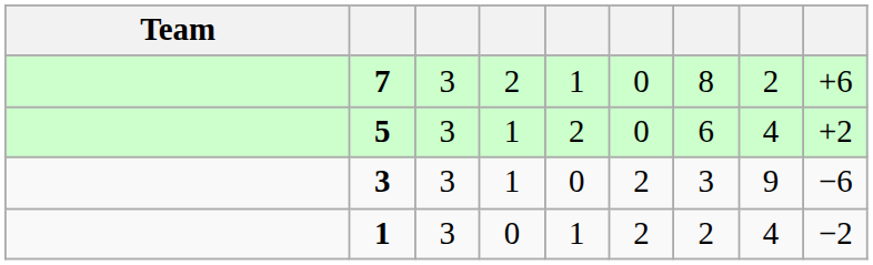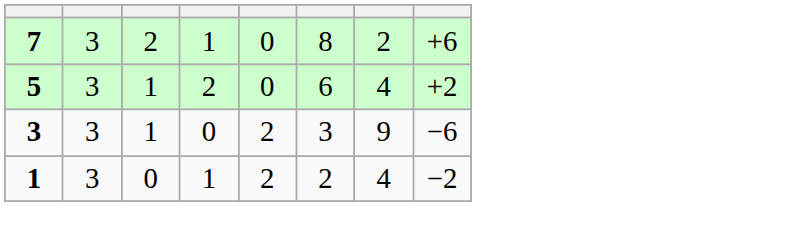 <table class="wikitable" style="text-align: center;">
 <tr>
-<th width="165">Team</th>
 <th width="25"></th>
 <th width="25"></th>
 <th width="25"></th>
 <th width="25"></th>
 <th width="25"></th>
 <th width="25"></th>
 <th width="25"></th>
 <th width="25"></th>
 </tr>
 <tr bgcolor=#ccffcc>
-<td align="left"></td>
 <td><strong>7</strong></td>
 <td>3</td>
 <td>2</td>
 <td>1</td>
 <td>0</td>
 <td>8</td>
 <td>2</td>
 <td>+6</td>
 </tr>
 <tr bgcolor=#ccffcc>
-<td align="left"></td>
 <td><strong>5</strong></td>
 <td>3</td>
 <td>1</td>
 <td>2</td>
 <td>0</td>
 <td>6</td>
 <td>4</td>
 <td>+2</td>
 </tr>
 <tr>
-<td align="left"></td>
 <td><strong>3</strong></td>
 <td>3</td>
 <td>1</td>
 <td>0</td>
 <td>2</td>
 <td>3</td>
 <td>9</td>
 <td>−6</td>
 </tr>
 <tr>
-<td align="left"></td>
 <td><strong>1</strong></td>
 <td>3</td>
 <td>0</td>
 <td>1</td>
 <td>2</td>
 <td>2</td>
 <td>4</td>
 <td>−2</td>
 </tr>
 </table>
